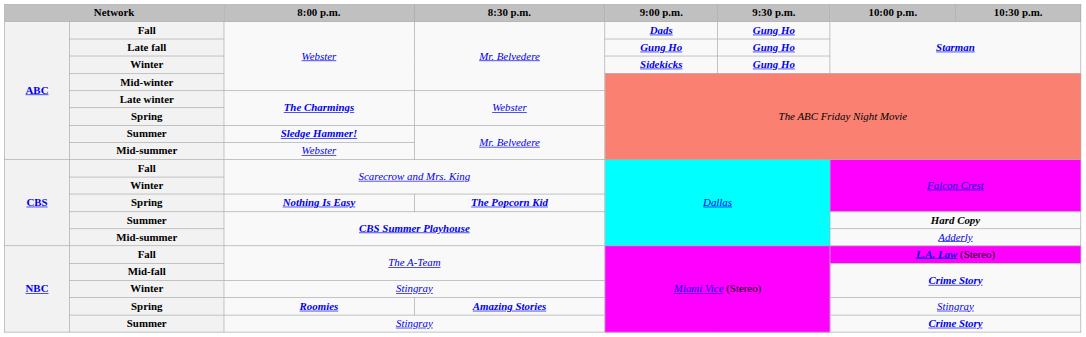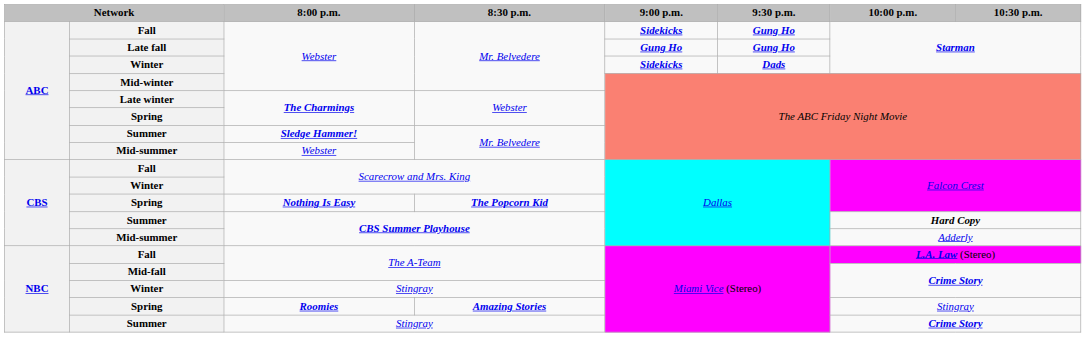 <table class="wikitable" style="width:100%;margin-right:0;text-align:center">
 <tr>
 <th colspan="2" style="background-color:#C0C0C0;text-align:center">Network</th>
 <th style="background-color:#C0C0C0;text-align:center">8:00 p.m.</th>
 <th style="background-color:#C0C0C0;text-align:center">8:30 p.m.</th>
 <th style="background-color:#C0C0C0;text-align:center">9:00 p.m.</th>
 <th style="background-color:#C0C0C0;text-align:center">9:30 p.m.</th>
 <th style="background-color:#C0C0C0;text-align:center">10:00 p.m.</th>
 <th style="background-color:#C0C0C0;text-align:center">10:30 p.m.</th>
 </tr>
 <tr>
 <th rowspan="8"><a href='#'>ABC</a></th>
 <th>Fall</th>
 <td rowspan="4"><em><a href='#'>Webster</a></em></td>
 <td rowspan="4"><em><a href='#'>Mr. Belvedere</a></em></td>
-<td><strong><em><a href='#'>Dads</a></em></strong></td>
+<td><strong><em><a href='#'>Sidekicks</a></em></strong></td>
 <td><strong><em><a href='#'>Gung Ho</a></em></strong></td>
 <td rowspan="3" colspan="2"><strong><em><a href='#'>Starman</a></em></strong></td>
 </tr>
 <tr>
 <th>Late fall</th>
 <td><strong><em><a href='#'>Gung Ho</a></em></strong></td>
 <td><strong><em><a href='#'>Gung Ho</a></em></strong></td>
 </tr>
 <tr>
 <th>Winter</th>
 <td><strong><em><a href='#'>Sidekicks</a></em></strong></td>
-<td><strong><em><a href='#'>Gung Ho</a></em></strong></td>
+<td><strong><em><a href='#'>Dads</a></em></strong></td>
 </tr>
 <tr>
 <th>Mid-winter</th>
 <td rowspan="5" colspan="4" style="background:#FA8072;"><em>The ABC Friday Night Movie</em></td>
 </tr>
 <tr>
 <th>Late winter</th>
 <td rowspan="2"><strong><em><a href='#'>The Charmings</a></em></strong></td>
 <td rowspan="2"><em><a href='#'>Webster</a></em></td>
 </tr>
 <tr>
 <th>Spring</th>
 </tr>
 <tr>
 <th>Summer</th>
 <td><strong><em><a href='#'>Sledge Hammer!</a></em></strong></td>
 <td rowspan="2"><em><a href='#'>Mr. Belvedere</a></em></td>
 </tr>
 <tr>
 <th>Mid-summer</th>
 <td><em><a href='#'>Webster</a></em></td>
 </tr>
 <tr>
 <th rowspan="5"><a href='#'>CBS</a></th>
 <th>Fall</th>
 <td rowspan="2" colspan="2"><em><a href='#'>Scarecrow and Mrs. King</a></em></td>
 <td style="background:#00FFFF;" rowspan="5" colspan="2"><em><a href='#'>Dallas</a></em> </td>
 <td style="background:#FF00FF;" rowspan="3" colspan="2"><em><a href='#'>Falcon Crest</a></em> </td>
 </tr>
 <tr>
 <th>Winter</th>
 </tr>
 <tr>
 <th>Spring</th>
 <td><strong><em><a href='#'>Nothing Is Easy</a></em></strong></td>
 <td><strong><em><a href='#'>The Popcorn Kid</a></em></strong></td>
 </tr>
 <tr>
 <th>Summer</th>
 <td rowspan="2" colspan="2"><strong><em><a href='#'>CBS Summer Playhouse</a></em></strong></td>
 <td colspan="2"><strong><em>Hard Copy</em></strong></td>
 </tr>
 <tr>
 <th>Mid-summer</th>
 <td colspan="2"><em><a href='#'>Adderly</a></em></td>
 </tr>
 <tr>
 <th rowspan="5"><a href='#'>NBC</a></th>
 <th>Fall</th>
 <td rowspan="2" colspan="2"><em><a href='#'>The A-Team</a></em></td>
 <td style="background:#FF00FF;" rowspan="5" colspan="2"><em><a href='#'>Miami Vice</a></em> (Stereo) </td>
 <td style="background:#FF00FF;" colspan="2"><strong><em><a href='#'>L.A. Law</a></em></strong> (Stereo) </td>
 </tr>
 <tr>
 <th>Mid-fall</th>
 <td rowspan="2" colspan="2"><strong><em><a href='#'>Crime Story</a></em></strong></td>
 </tr>
 <tr>
 <th>Winter</th>
 <td colspan="2"><em><a href='#'>Stingray</a></em></td>
 </tr>
 <tr>
 <th>Spring</th>
 <td><strong><em><a href='#'>Roomies</a></em></strong></td>
 <td><strong><em><a href='#'>Amazing Stories</a></em></strong></td>
 <td colspan="2"><em><a href='#'>Stingray</a></em></td>
 </tr>
 <tr>
 <th>Summer</th>
 <td colspan="2"><em><a href='#'>Stingray</a></em></td>
 <td colspan="2"><strong><em><a href='#'>Crime Story</a></em></strong></td>
 </tr>
 </table>
